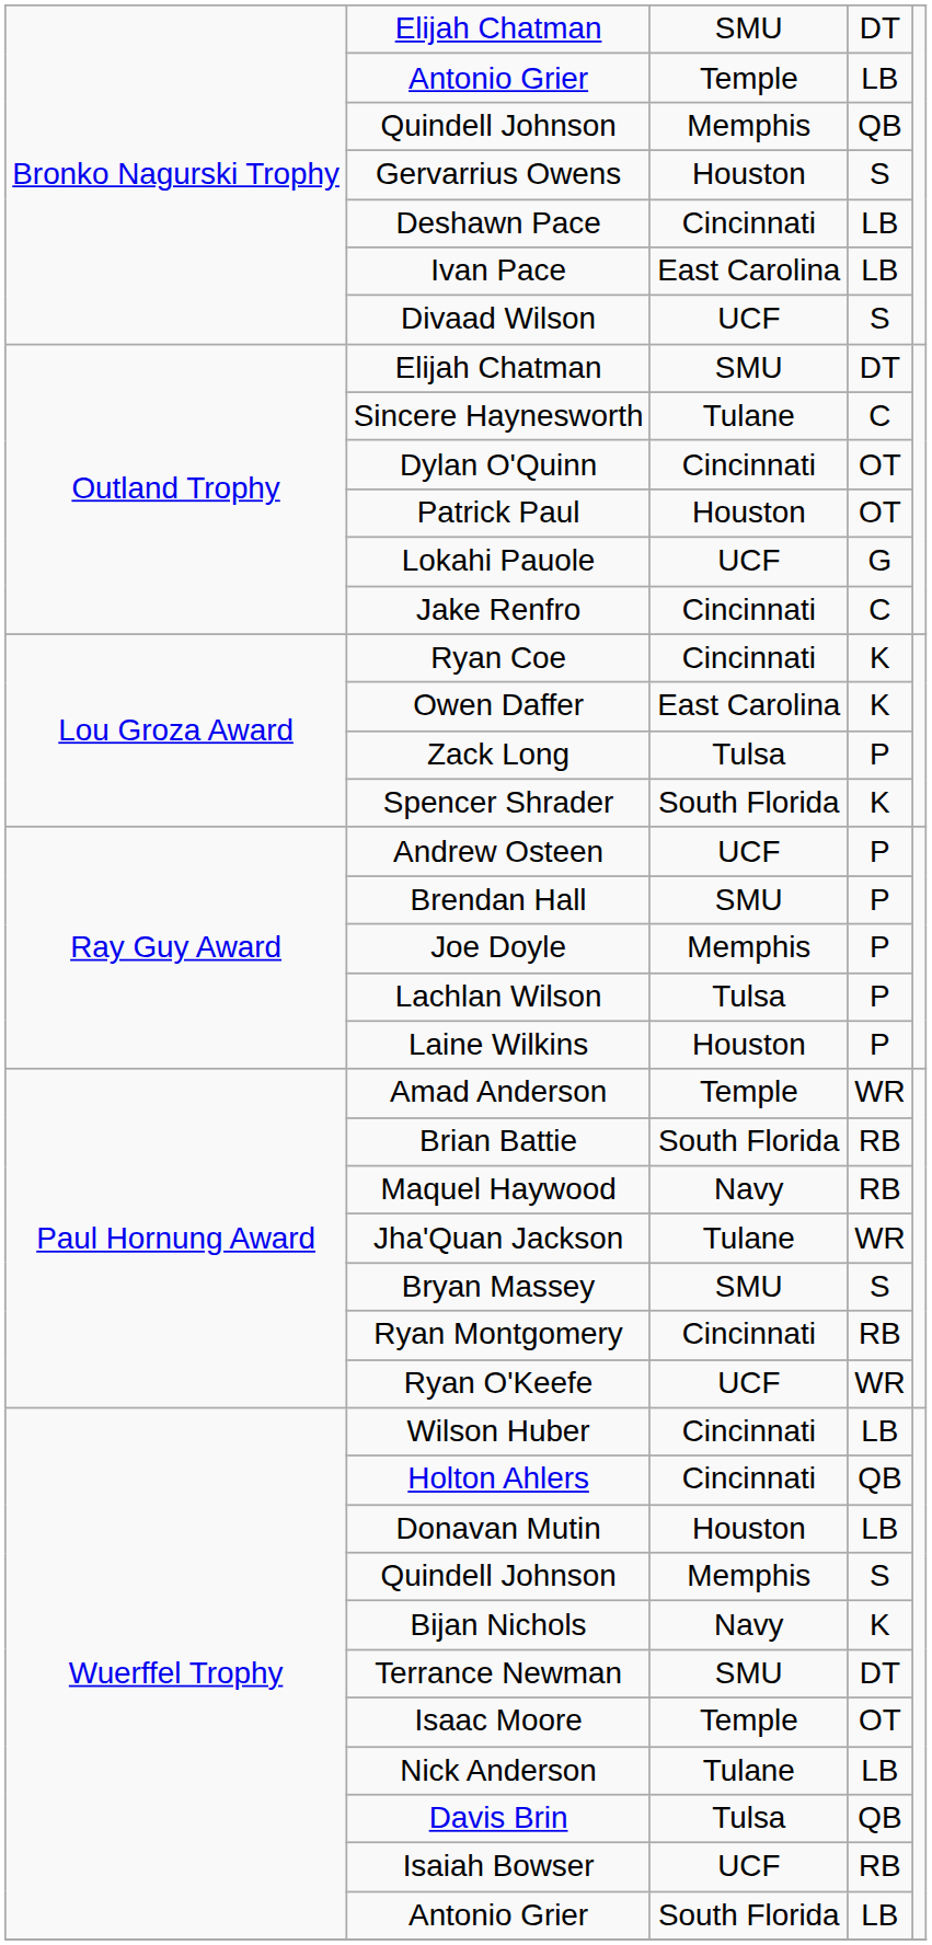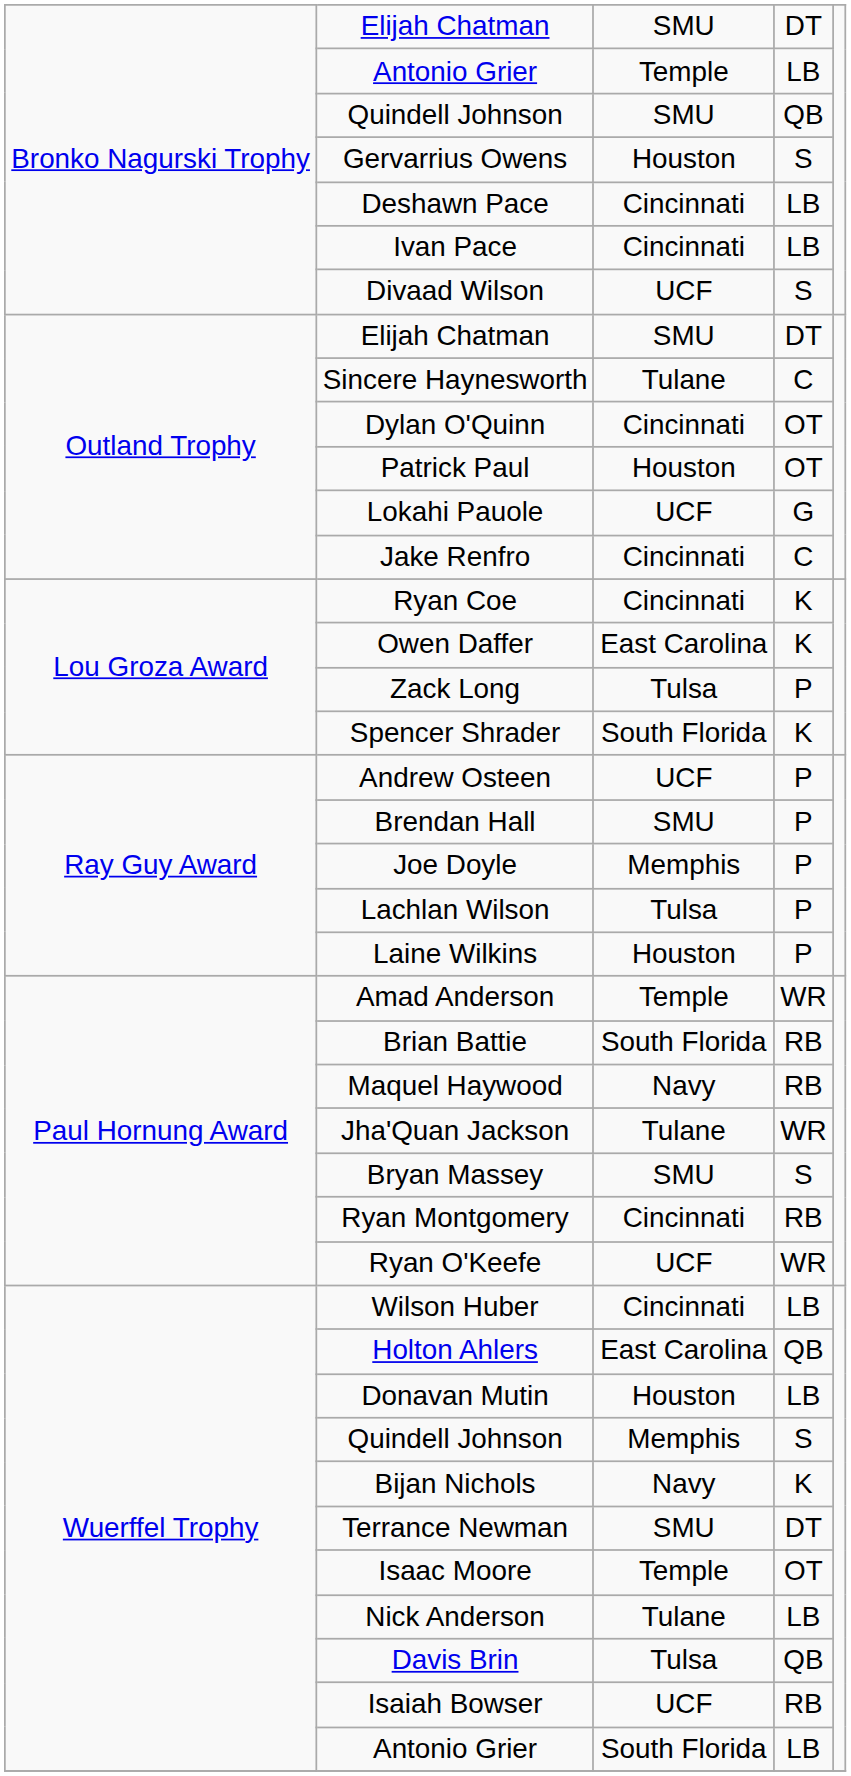 <table class="wikitable" style="text-align:center;">
 <tr>
 <td rowspan=7><a href='#'>Bronko Nagurski Trophy</a></td>
 <td><a href='#'>Elijah Chatman</a></td>
 <td>SMU</td>
 <td>DT</td>
 <td rowspan=7></td>
 </tr>
 <tr>
 <td><a href='#'>Antonio Grier</a></td>
 <td>Temple</td>
 <td>LB</td>
 </tr>
 <tr>
 <td>Quindell Johnson</td>
-<td>Memphis</td>
+<td>SMU</td>
 <td>QB</td>
 </tr>
 <tr>
 <td>Gervarrius Owens</td>
 <td>Houston</td>
 <td>S</td>
 </tr>
 <tr>
 <td>Deshawn Pace</td>
 <td>Cincinnati</td>
 <td>LB</td>
 </tr>
 <tr>
 <td>Ivan Pace</td>
-<td>East Carolina</td>
+<td>Cincinnati</td>
 <td>LB</td>
 </tr>
 <tr>
 <td>Divaad Wilson</td>
 <td>UCF</td>
 <td>S</td>
 </tr>
 <tr>
 <td rowspan=6><a href='#'>Outland Trophy</a></td>
 <td>Elijah Chatman</td>
 <td>SMU</td>
 <td>DT</td>
 <td rowspan=6></td>
 </tr>
 <tr>
 <td>Sincere Haynesworth</td>
 <td>Tulane</td>
 <td>C</td>
 </tr>
 <tr>
 <td>Dylan O'Quinn</td>
 <td>Cincinnati</td>
 <td>OT</td>
 </tr>
 <tr>
 <td>Patrick Paul</td>
 <td>Houston</td>
 <td>OT</td>
 </tr>
 <tr>
 <td>Lokahi Pauole</td>
 <td>UCF</td>
 <td>G</td>
 </tr>
 <tr>
 <td>Jake Renfro</td>
 <td>Cincinnati</td>
 <td>C</td>
 </tr>
 <tr>
 <td rowspan=4><a href='#'>Lou Groza Award</a></td>
 <td>Ryan Coe</td>
 <td>Cincinnati</td>
 <td>K</td>
 <td rowspan=4></td>
 </tr>
 <tr>
 <td>Owen Daffer</td>
 <td>East Carolina</td>
 <td>K</td>
 </tr>
 <tr>
 <td>Zack Long</td>
 <td>Tulsa</td>
 <td>P</td>
 </tr>
 <tr>
 <td>Spencer Shrader</td>
 <td>South Florida</td>
 <td>K</td>
 </tr>
 <tr>
 <td rowspan=5><a href='#'>Ray Guy Award</a></td>
 <td>Andrew Osteen</td>
 <td>UCF</td>
 <td>P</td>
 <td rowspan=5></td>
 </tr>
 <tr>
 <td>Brendan Hall</td>
 <td>SMU</td>
 <td>P</td>
 </tr>
 <tr>
 <td>Joe Doyle</td>
 <td>Memphis</td>
 <td>P</td>
 </tr>
 <tr>
 <td>Lachlan Wilson</td>
 <td>Tulsa</td>
 <td>P</td>
 </tr>
 <tr>
 <td>Laine Wilkins</td>
 <td>Houston</td>
 <td>P</td>
 </tr>
 <tr>
 <td rowspan=7><a href='#'>Paul Hornung Award</a></td>
 <td>Amad Anderson</td>
 <td>Temple</td>
 <td>WR</td>
 <td rowspan=7></td>
 </tr>
 <tr>
 <td>Brian Battie</td>
 <td>South Florida</td>
 <td>RB</td>
 </tr>
 <tr>
 <td>Maquel Haywood</td>
 <td>Navy</td>
 <td>RB</td>
 </tr>
 <tr>
 <td>Jha'Quan Jackson</td>
 <td>Tulane</td>
 <td>WR</td>
 </tr>
 <tr>
 <td>Bryan Massey</td>
 <td>SMU</td>
 <td>S</td>
 </tr>
 <tr>
 <td>Ryan Montgomery</td>
 <td>Cincinnati</td>
 <td>RB</td>
 </tr>
 <tr>
 <td>Ryan O'Keefe</td>
 <td>UCF</td>
 <td>WR</td>
 </tr>
 <tr>
 <td rowspan=11><a href='#'>Wuerffel Trophy</a></td>
 <td>Wilson Huber</td>
 <td>Cincinnati</td>
 <td>LB</td>
 <td rowspan=11></td>
 </tr>
 <tr>
 <td><a href='#'>Holton Ahlers</a></td>
-<td>Cincinnati</td>
+<td>East Carolina</td>
 <td>QB</td>
 </tr>
 <tr>
 <td>Donavan Mutin</td>
 <td>Houston</td>
 <td>LB</td>
 </tr>
 <tr>
 <td>Quindell Johnson</td>
 <td>Memphis</td>
 <td>S</td>
 </tr>
 <tr>
 <td>Bijan Nichols</td>
 <td>Navy</td>
 <td>K</td>
 </tr>
 <tr>
 <td>Terrance Newman</td>
 <td>SMU</td>
 <td>DT</td>
 </tr>
 <tr>
 <td>Isaac Moore</td>
 <td>Temple</td>
 <td>OT</td>
 </tr>
 <tr>
 <td>Nick Anderson</td>
 <td>Tulane</td>
 <td>LB</td>
 </tr>
 <tr>
 <td><a href='#'>Davis Brin</a></td>
 <td>Tulsa</td>
 <td>QB</td>
 </tr>
 <tr>
 <td>Isaiah Bowser</td>
 <td>UCF</td>
 <td>RB</td>
 </tr>
 <tr>
 <td>Antonio Grier</td>
 <td>South Florida</td>
 <td>LB</td>
 </tr>
 <tr>
 </tr>
 </table>
